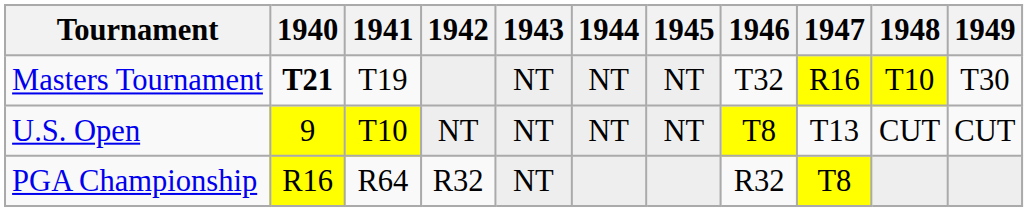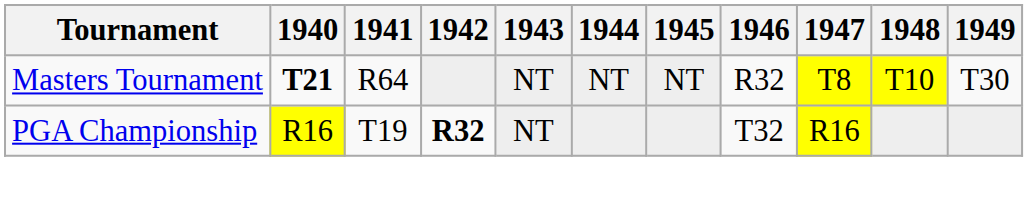 <table class="wikitable" style="font-size:95%;text-align:center;">
 <tr>
 <th>Tournament</th>
 <th>1940</th>
 <th>1941</th>
 <th>1942</th>
 <th>1943</th>
 <th>1944</th>
 <th>1945</th>
 <th>1946</th>
 <th>1947</th>
 <th>1948</th>
 <th>1949</th>
 </tr>
 <tr>
 <td align=left><a href='#'>Masters Tournament</a></td>
 <td><strong>T21</strong></td>
-<td>T19</td>
+<td>R64</td>
 <td style="background:#eeeeee;"></td>
 <td style="background:#eeeeee;">NT</td>
 <td style="background:#eeeeee;">NT</td>
 <td style="background:#eeeeee;">NT</td>
-<td>T32</td>
-<td style="background:yellow;">R16</td>
+<td>R32</td>
+<td style="background:yellow;">T8</td>
 <td style="background:yellow;">T10</td>
 <td>T30</td>
 </tr>
 <tr>
-<td align=left><a href='#'>U.S. Open</a></td>
-<td style="background:yellow;">9</td>
-<td style="background:yellow;">T10</td>
-<td style="background:#eeeeee;">NT</td>
-<td style="background:#eeeeee;">NT</td>
-<td style="background:#eeeeee;">NT</td>
-<td style="background:#eeeeee;">NT</td>
-<td style="background:yellow;">T8</td>
-<td>T13</td>
-<td>CUT</td>
-<td>CUT</td>
-</tr>
-<tr>
 <td align=left><a href='#'>PGA Championship</a></td>
 <td style="background:yellow;">R16</td>
-<td>R64</td>
-<td>R32</td>
+<td>T19</td>
+<td><strong>R32</strong></td>
 <td style="background:#eeeeee;">NT</td>
 <td style="background:#eeeeee;"></td>
 <td style="background:#eeeeee;"></td>
-<td>R32</td>
-<td style="background:yellow;">T8</td>
+<td>T32</td>
+<td style="background:yellow;">R16</td>
 <td style="background:#eeeeee;"></td>
 <td style="background:#eeeeee;"></td>
 </tr>
 </table>
